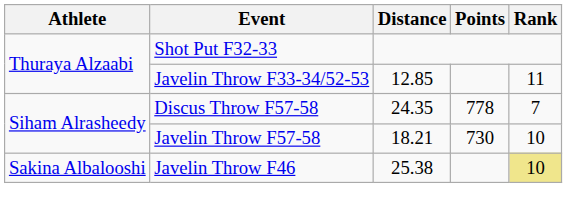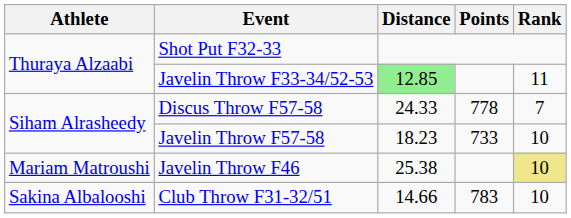 <table class="wikitable">
 <tr>
 <th>Athlete</th>
 <th>Event</th>
 <th>Distance</th>
 <th>Points</th>
 <th>Rank</th>
 </tr>
 <tr align=center>
 <td align=left rowspan=2><a href='#'>Thuraya Alzaabi</a></td>
 <td align=left><a href='#'>Shot Put F32-33</a></td>
 <td colspan=3></td>
 </tr>
 <tr align=center>
 <td align=left><a href='#'>Javelin Throw F33-34/52-53</a></td>
-<td>12.85</td>
+<td style="background: lightgreen;">12.85</td>
 <td></td>
 <td>11</td>
 </tr>
 <tr align=center>
 <td align=left rowspan=2><a href='#'>Siham Alrasheedy</a></td>
 <td align=left><a href='#'>Discus Throw F57-58</a></td>
-<td>24.35</td>
+<td>24.33</td>
 <td>778</td>
 <td>7</td>
 </tr>
 <tr align=center>
 <td align=left><a href='#'>Javelin Throw F57-58</a></td>
-<td>18.21</td>
-<td>730</td>
+<td>18.23</td>
+<td>733</td>
 <td>10</td>
 </tr>
 <tr align=center>
-<td align=left><a href='#'>Sakina Albalooshi</a></td>
+<td align=left><a href='#'>Mariam Matroushi</a></td>
 <td align=left><a href='#'>Javelin Throw F46</a></td>
 <td>25.38</td>
 <td></td>
 <td style="background: khaki;">10</td>
 </tr>
+<tr align=center>
+<td align=left><a href='#'>Sakina Albalooshi</a></td>
+<td align=left><a href='#'>Club Throw F31-32/51</a></td>
+<td>14.66</td>
+<td>783</td>
+<td>10</td>
+</tr>
 </table>
